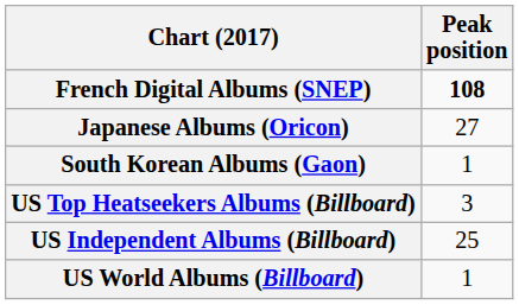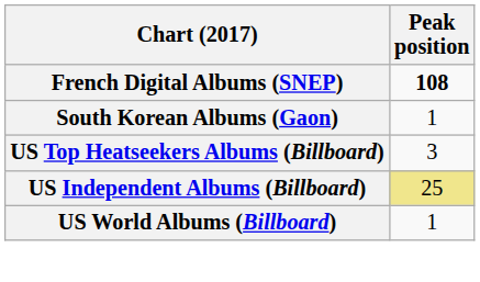 <table class="wikitable sortable plainrowheaders" style="text-align:center;">
 <tr>
 <th>Chart (2017)</th>
 <th>Peak<br>position</th>
 </tr>
 <tr>
 <th scope="row">French Digital Albums (<a href='#'>SNEP</a>)</th>
 <td><strong>108</strong></td>
-</tr>
-<tr>
-<th scope="row">Japanese Albums (<a href='#'>Oricon</a>)</th>
-<td>27</td>
 </tr>
 <tr>
 <th scope="row">South Korean Albums (<a href='#'>Gaon</a>)</th>
 <td>1</td>
 </tr>
 <tr>
 <th scope="row">US <a href='#'>Top Heatseekers Albums</a> (<em>Billboard</em>)</th>
 <td>3</td>
 </tr>
 <tr>
 <th scope="row">US <a href='#'>Independent Albums</a> (<em>Billboard</em>)</th>
-<td>25</td>
+<td style="background: khaki;">25</td>
 </tr>
 <tr>
 <th scope="row">US World Albums (<em><a href='#'>Billboard</a></em>)</th>
 <td>1</td>
 </tr>
 </table>
